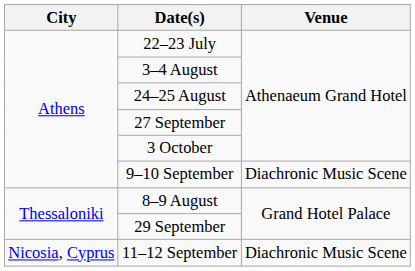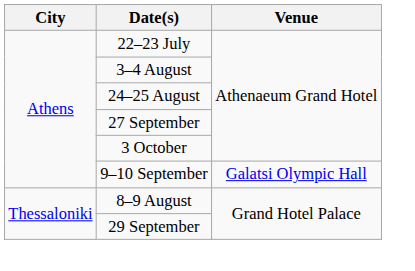 <table class="wikitable sortable plainrowheaders" style="text-align:center">
 <tr>
 <th>City</th>
 <th scope="col">Date(s)</th>
 <th scope="col">Venue</th>
 </tr>
 <tr>
 <td rowspan=6><a href='#'>Athens</a></td>
 <td>22–23 July</td>
 <td rowspan=5>Athenaeum Grand Hotel</td>
 </tr>
 <tr>
 <td>3–4 August</td>
 </tr>
 <tr>
 <td>24–25 August</td>
 </tr>
 <tr>
 <td>27 September</td>
 </tr>
 <tr>
 <td>3 October</td>
 </tr>
 <tr>
 <td>9–10 September</td>
-<td>Diachronic Music Scene</td>
+<td><a href='#'>Galatsi Olympic Hall</a></td>
 </tr>
 <tr>
 <td rowspan=2><a href='#'>Thessaloniki</a></td>
 <td>8–9 August</td>
 <td rowspan=2>Grand Hotel Palace</td>
 </tr>
 <tr>
 <td>29 September</td>
 </tr>
-<tr>
-<td><a href='#'>Nicosia</a>, <a href='#'>Cyprus</a></td>
-<td>11–12 September</td>
-<td>Diachronic Music Scene</td>
-</tr>
 </table>
